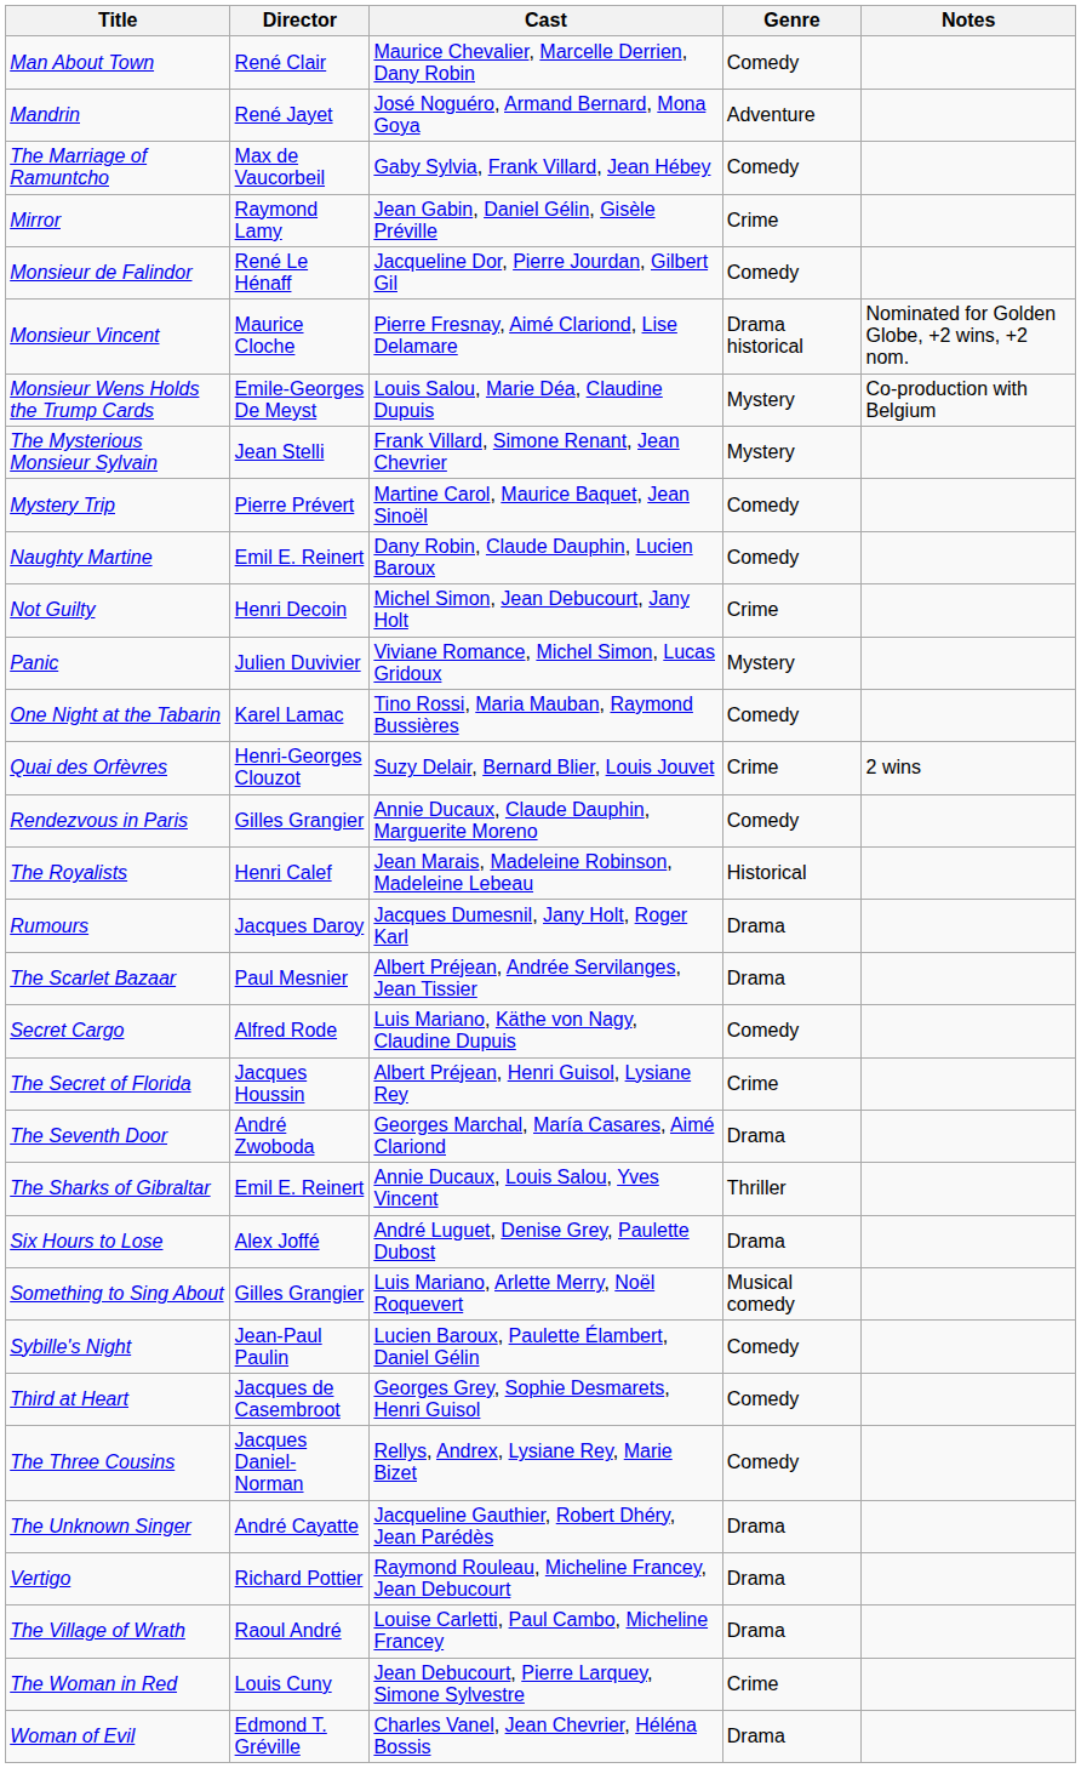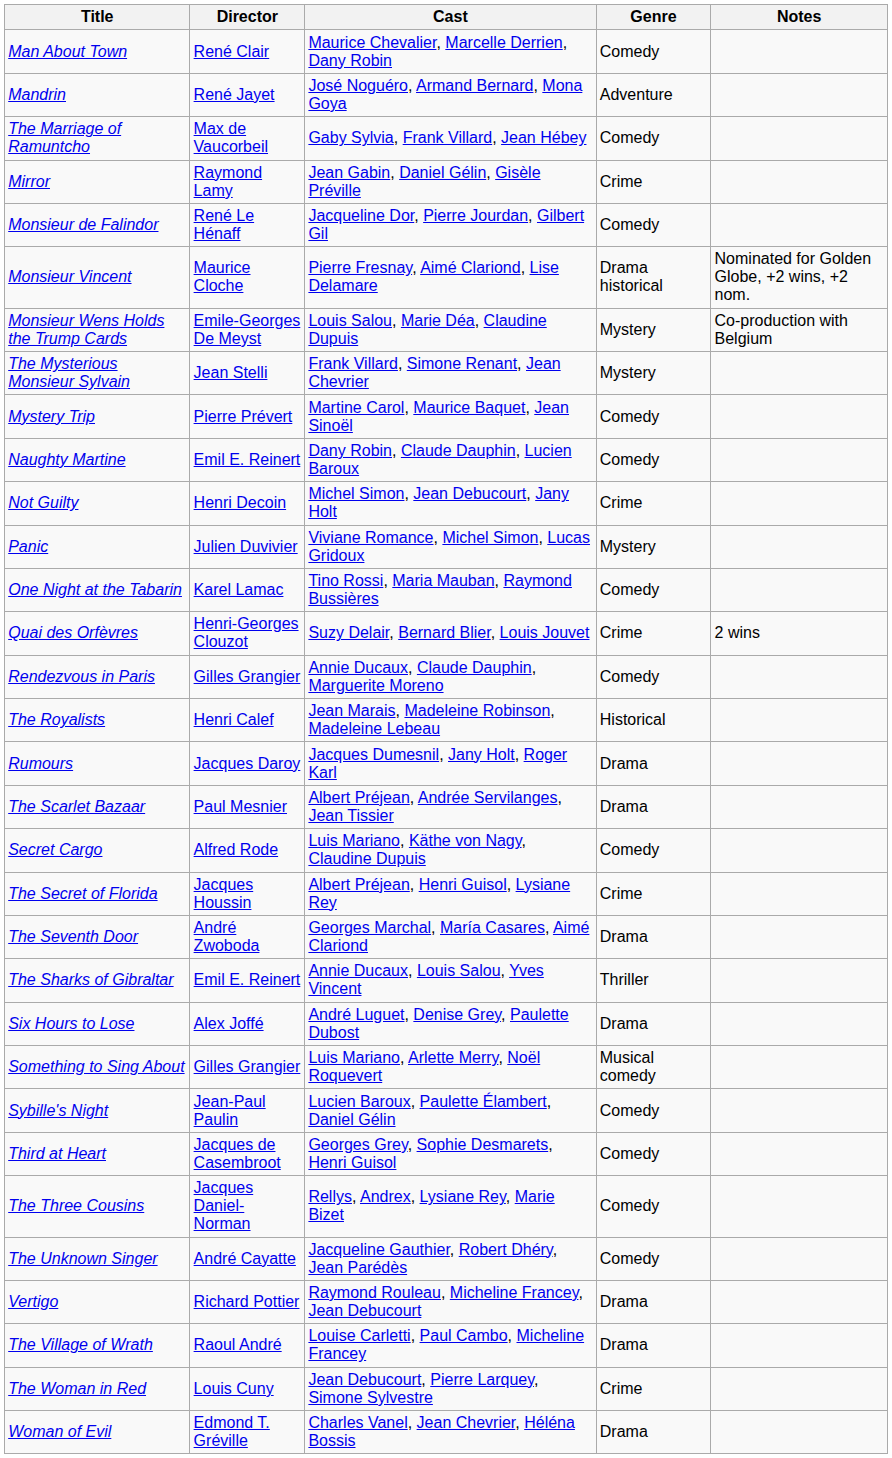 <table class="wikitable" style="width:100%;">
 <tr>
 <th style="width:21%;">Title</th>
 <th style="width:13%;">Director</th>
 <th style="width:33%;">Cast</th>
 <th style="width:13%;">Genre</th>
 <th style="width:20%;">Notes</th>
 </tr>
 <tr>
 <td><em><a href='#'>Man About Town</a></em></td>
 <td><a href='#'>René Clair</a></td>
 <td><a href='#'>Maurice Chevalier</a>, <a href='#'>Marcelle Derrien</a>, <a href='#'>Dany Robin</a></td>
 <td>Comedy</td>
 <td></td>
 </tr>
 <tr>
 <td><em><a href='#'>Mandrin</a></em></td>
 <td><a href='#'>René Jayet</a></td>
 <td><a href='#'>José Noguéro</a>, <a href='#'>Armand Bernard</a>, <a href='#'>Mona Goya</a></td>
 <td>Adventure</td>
 <td></td>
 </tr>
 <tr>
 <td><em><a href='#'>The Marriage of Ramuntcho</a></em></td>
 <td><a href='#'>Max de Vaucorbeil</a></td>
 <td><a href='#'>Gaby Sylvia</a>, <a href='#'>Frank Villard</a>, <a href='#'>Jean Hébey</a></td>
 <td>Comedy</td>
 <td></td>
 </tr>
 <tr>
 <td><em><a href='#'>Mirror</a></em></td>
 <td><a href='#'>Raymond Lamy</a></td>
 <td><a href='#'>Jean Gabin</a>, <a href='#'>Daniel Gélin</a>, <a href='#'>Gisèle Préville</a></td>
 <td>Crime</td>
 <td></td>
 </tr>
 <tr>
 <td><em><a href='#'>Monsieur de Falindor</a></em></td>
 <td><a href='#'>René Le Hénaff</a></td>
 <td><a href='#'>Jacqueline Dor</a>, <a href='#'>Pierre Jourdan</a>, <a href='#'>Gilbert Gil</a></td>
 <td>Comedy</td>
 <td></td>
 </tr>
 <tr>
 <td><em><a href='#'>Monsieur Vincent</a></em></td>
 <td><a href='#'>Maurice Cloche</a></td>
 <td><a href='#'>Pierre Fresnay</a>, <a href='#'>Aimé Clariond</a>, <a href='#'>Lise Delamare</a></td>
 <td>Drama historical</td>
 <td>Nominated for Golden Globe, +2 wins, +2 nom.</td>
 </tr>
 <tr>
 <td><em><a href='#'>Monsieur Wens Holds the Trump Cards</a></em></td>
 <td><a href='#'>Emile-Georges De Meyst</a></td>
 <td><a href='#'>Louis Salou</a>, <a href='#'>Marie Déa</a>, <a href='#'>Claudine Dupuis</a></td>
 <td>Mystery</td>
 <td>Co-production with Belgium</td>
 </tr>
 <tr>
 <td><em><a href='#'>The Mysterious Monsieur Sylvain</a></em></td>
 <td><a href='#'>Jean Stelli</a></td>
 <td><a href='#'>Frank Villard</a>, <a href='#'>Simone Renant</a>, <a href='#'>Jean Chevrier </a></td>
 <td>Mystery</td>
 <td></td>
 </tr>
 <tr>
 <td><em><a href='#'>Mystery Trip</a></em></td>
 <td><a href='#'>Pierre Prévert</a></td>
 <td><a href='#'>Martine Carol</a>, <a href='#'>Maurice Baquet</a>, <a href='#'>Jean Sinoël</a></td>
 <td>Comedy</td>
 <td></td>
 </tr>
 <tr>
 <td><em><a href='#'>Naughty Martine</a></em></td>
 <td><a href='#'>Emil E. Reinert</a></td>
 <td><a href='#'>Dany Robin</a>, <a href='#'>Claude Dauphin</a>, <a href='#'>Lucien Baroux</a></td>
 <td>Comedy</td>
 <td></td>
 </tr>
 <tr>
 <td><em><a href='#'>Not Guilty</a></em></td>
 <td><a href='#'>Henri Decoin</a></td>
 <td><a href='#'>Michel Simon</a>, <a href='#'>Jean Debucourt</a>, <a href='#'>Jany Holt</a></td>
 <td>Crime</td>
 <td></td>
 </tr>
 <tr>
 <td><em><a href='#'>Panic</a></em></td>
 <td><a href='#'>Julien Duvivier</a></td>
 <td><a href='#'>Viviane Romance</a>, <a href='#'>Michel Simon</a>, <a href='#'>Lucas Gridoux</a></td>
 <td>Mystery</td>
 <td></td>
 </tr>
 <tr>
 <td><em><a href='#'>One Night at the Tabarin</a></em></td>
 <td><a href='#'>Karel Lamac</a></td>
 <td><a href='#'>Tino Rossi</a>, <a href='#'>Maria Mauban</a>, <a href='#'>Raymond Bussières</a></td>
 <td>Comedy</td>
 <td></td>
 </tr>
 <tr>
 <td><em><a href='#'>Quai des Orfèvres</a></em></td>
 <td><a href='#'>Henri-Georges Clouzot</a></td>
 <td><a href='#'>Suzy Delair</a>, <a href='#'>Bernard Blier</a>, <a href='#'>Louis Jouvet</a></td>
 <td>Crime</td>
 <td>2 wins</td>
 </tr>
 <tr>
 <td><em><a href='#'>Rendezvous in Paris</a></em></td>
 <td><a href='#'>Gilles Grangier</a></td>
 <td><a href='#'>Annie Ducaux</a>, <a href='#'>Claude Dauphin</a>,  <a href='#'>Marguerite Moreno</a></td>
 <td>Comedy</td>
 <td></td>
 </tr>
 <tr>
 <td><em><a href='#'>The Royalists</a></em></td>
 <td><a href='#'>Henri Calef</a></td>
 <td><a href='#'>Jean Marais</a>, <a href='#'>Madeleine Robinson</a>, <a href='#'>Madeleine Lebeau</a></td>
 <td>Historical</td>
 <td></td>
 </tr>
 <tr>
 <td><em><a href='#'>Rumours</a></em></td>
 <td><a href='#'>Jacques Daroy</a></td>
 <td><a href='#'>Jacques Dumesnil</a>, <a href='#'>Jany Holt</a>, <a href='#'>Roger Karl</a></td>
 <td>Drama</td>
 <td></td>
 </tr>
 <tr>
 <td><em><a href='#'>The Scarlet Bazaar</a></em></td>
 <td><a href='#'>Paul Mesnier </a></td>
 <td><a href='#'>Albert Préjean</a>, <a href='#'>Andrée Servilanges</a>, <a href='#'>Jean Tissier</a></td>
 <td>Drama</td>
 <td></td>
 </tr>
 <tr>
 <td><em><a href='#'>Secret Cargo</a></em></td>
 <td><a href='#'>Alfred Rode</a></td>
 <td><a href='#'>Luis Mariano</a>, <a href='#'>Käthe von Nagy</a>, <a href='#'>Claudine Dupuis</a></td>
 <td>Comedy</td>
 <td></td>
 </tr>
 <tr>
 <td><em><a href='#'>The Secret of Florida</a></em></td>
 <td><a href='#'>Jacques Houssin</a></td>
 <td><a href='#'>Albert Préjean</a>, <a href='#'>Henri Guisol</a>, <a href='#'>Lysiane Rey</a></td>
 <td>Crime</td>
 <td></td>
 </tr>
 <tr>
 <td><em><a href='#'>The Seventh Door</a></em></td>
 <td><a href='#'>André Zwoboda</a></td>
 <td><a href='#'>Georges Marchal</a>, <a href='#'>María Casares</a>, <a href='#'>Aimé Clariond</a></td>
 <td>Drama</td>
 <td></td>
 </tr>
 <tr>
 <td><em><a href='#'>The Sharks of Gibraltar</a></em></td>
 <td><a href='#'>Emil E. Reinert</a></td>
 <td><a href='#'>Annie Ducaux</a>, <a href='#'>Louis Salou</a>, <a href='#'>Yves Vincent</a></td>
 <td>Thriller</td>
 <td></td>
 </tr>
 <tr>
 <td><em><a href='#'>Six Hours to Lose</a></em></td>
 <td><a href='#'>Alex Joffé</a></td>
 <td><a href='#'>André Luguet</a>, <a href='#'>Denise Grey</a>, <a href='#'>Paulette Dubost</a></td>
 <td>Drama</td>
 <td></td>
 </tr>
 <tr>
 <td><em><a href='#'>Something to Sing About</a></em></td>
 <td><a href='#'>Gilles Grangier</a></td>
 <td><a href='#'>Luis Mariano</a>, <a href='#'>Arlette Merry</a>, <a href='#'>Noël Roquevert</a></td>
 <td>Musical comedy</td>
 <td></td>
 </tr>
 <tr>
 <td><em><a href='#'>Sybille's Night</a></em></td>
 <td><a href='#'>Jean-Paul Paulin</a></td>
 <td><a href='#'>Lucien Baroux</a>, <a href='#'>Paulette Élambert</a>, <a href='#'>Daniel Gélin</a></td>
 <td>Comedy</td>
 <td></td>
 </tr>
 <tr>
 <td><em><a href='#'>Third at Heart</a></em></td>
 <td><a href='#'>Jacques de Casembroot</a></td>
 <td><a href='#'>Georges Grey</a>, <a href='#'>Sophie Desmarets</a>, <a href='#'>Henri Guisol</a></td>
 <td>Comedy</td>
 <td></td>
 </tr>
 <tr>
 <td><em><a href='#'>The Three Cousins</a></em></td>
 <td><a href='#'>Jacques Daniel-Norman</a></td>
 <td><a href='#'>Rellys</a>, <a href='#'>Andrex</a>, <a href='#'>Lysiane Rey</a>, <a href='#'>Marie Bizet</a></td>
 <td>Comedy</td>
 <td></td>
 </tr>
 <tr>
 <td><em><a href='#'>The Unknown Singer</a></em></td>
 <td><a href='#'>André Cayatte</a></td>
 <td><a href='#'>Jacqueline Gauthier</a>, <a href='#'>Robert Dhéry</a>, <a href='#'>Jean Parédès</a></td>
-<td>Drama</td>
+<td>Comedy</td>
 <td></td>
 </tr>
 <tr>
 <td><em><a href='#'>Vertigo</a></em></td>
 <td><a href='#'>Richard Pottier</a></td>
 <td><a href='#'>Raymond Rouleau</a>, <a href='#'>Micheline Francey</a>, <a href='#'>Jean Debucourt</a></td>
 <td>Drama</td>
 <td></td>
 </tr>
 <tr>
 <td><em><a href='#'>The Village of Wrath</a></em></td>
 <td><a href='#'>Raoul André</a></td>
 <td><a href='#'>Louise Carletti</a>, <a href='#'>Paul Cambo</a>, <a href='#'>Micheline Francey</a></td>
 <td>Drama</td>
 <td></td>
 </tr>
 <tr>
 <td><em><a href='#'>The Woman in Red</a></em></td>
 <td><a href='#'>Louis Cuny</a></td>
 <td><a href='#'>Jean Debucourt</a>, <a href='#'>Pierre Larquey</a>, <a href='#'>Simone Sylvestre</a></td>
 <td>Crime</td>
 <td></td>
 </tr>
 <tr>
 <td><em><a href='#'>Woman of Evil</a></em></td>
 <td><a href='#'>Edmond T. Gréville</a></td>
 <td><a href='#'>Charles Vanel</a>, <a href='#'>Jean Chevrier</a>, <a href='#'>Héléna Bossis</a></td>
 <td>Drama</td>
 <td></td>
 </tr>
 <tr>
 </tr>
 </table>
